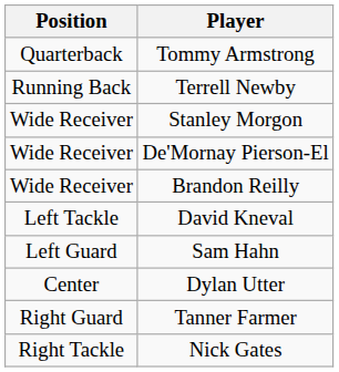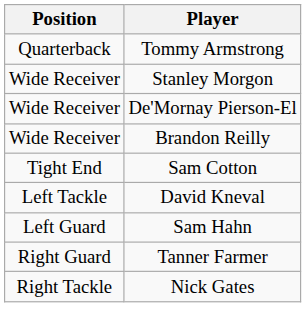 <table class="wikitable" style="text-align: center;">
 <tr>
 <th>Position</th>
 <th>Player</th>
 </tr>
 <tr>
 <td>Quarterback</td>
 <td>Tommy Armstrong</td>
-</tr>
-<tr>
-<td>Running Back</td>
-<td>Terrell Newby</td>
 </tr>
 <tr>
 <td>Wide Receiver</td>
 <td>Stanley Morgon</td>
 </tr>
 <tr>
 <td>Wide Receiver</td>
 <td>De'Mornay Pierson-El</td>
 </tr>
 <tr>
 <td>Wide Receiver</td>
 <td>Brandon Reilly</td>
 </tr>
 <tr>
+<td>Tight End</td>
+<td>Sam Cotton</td>
+</tr>
+<tr>
 <td>Left Tackle</td>
 <td>David Kneval</td>
 </tr>
 <tr>
 <td>Left Guard</td>
 <td>Sam Hahn</td>
-</tr>
-<tr>
-<td>Center</td>
-<td>Dylan Utter</td>
 </tr>
 <tr>
 <td>Right Guard</td>
 <td>Tanner Farmer</td>
 </tr>
 <tr>
 <td>Right Tackle</td>
 <td>Nick Gates</td>
 </tr>
 </table>
